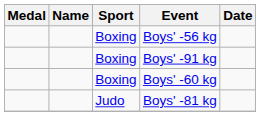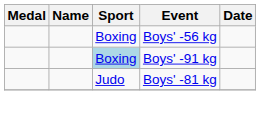 <table class="wikitable sortable" style="font-size: 95%;">
 <tr>
 <th>Medal</th>
 <th>Name</th>
 <th>Sport</th>
 <th>Event</th>
 <th>Date</th>
 </tr>
 <tr Javier>
 <td></td>
 <td></td>
 <td><a href='#'>Boxing</a></td>
 <td><a href='#'>Boys' -56 kg</a></td>
 <td></td>
 </tr>
 <tr>
 <td></td>
 <td></td>
-<td><a href='#'>Boxing</a></td>
+<td style="background: lightblue;"><a href='#'>Boxing</a></td>
 <td><a href='#'>Boys' -91 kg</a></td>
-<td></td>
-</tr>
-<tr>
-<td></td>
-<td></td>
-<td><a href='#'>Boxing</a></td>
-<td><a href='#'>Boys' -60 kg</a></td>
 <td></td>
 </tr>
 <tr>
 <td></td>
 <td></td>
 <td><a href='#'>Judo</a></td>
 <td><a href='#'>Boys' -81 kg</a></td>
 <td></td>
 </tr>
 <tr>
 </tr>
 </table>
